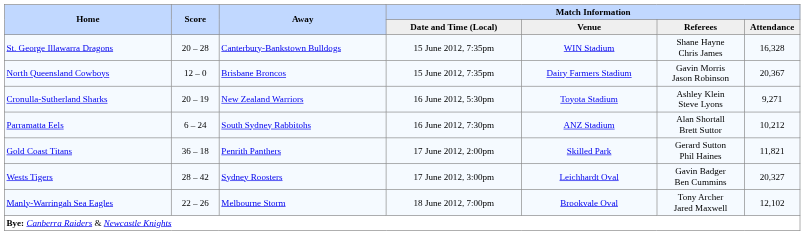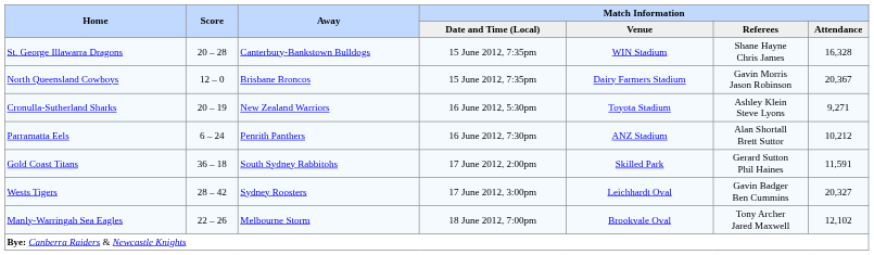 <table border="1" cellpadding="3" cellspacing="0" style="border-collapse:collapse; font-size:90%; width:100%;">
 <tr style="background:#c1d8ff;">
 <th rowspan="2" style="width:21%;">Home</th>
 <th rowspan="2" style="width:6%;">Score</th>
 <th rowspan="2" style="width:21%;">Away</th>
 <th colspan=6>Match Information</th>
 </tr>
 <tr style="background:#efefef;">
 <th width=17%>Date and Time (Local)</th>
 <th width=17%>Venue</th>
 <th width=11%>Referees</th>
 <th width=7%>Attendance</th>
 </tr>
 <tr style="text-align:center; background:#f5faff;">
 <td align=left> <a href='#'>St. George Illawarra Dragons</a></td>
 <td>20 – 28</td>
 <td align=left> <a href='#'>Canterbury-Bankstown Bulldogs</a></td>
 <td>15 June 2012, 7:35pm</td>
 <td><a href='#'>WIN Stadium</a></td>
 <td>Shane Hayne <br> Chris James</td>
 <td>16,328</td>
 </tr>
 <tr style="text-align:center; background:#f5faff;">
 <td align=left> <a href='#'>North Queensland Cowboys</a></td>
 <td>12 – 0</td>
 <td align=left> <a href='#'>Brisbane Broncos</a></td>
 <td>15 June 2012, 7:35pm</td>
 <td><a href='#'>Dairy Farmers Stadium</a></td>
 <td>Gavin Morris <br> Jason Robinson</td>
 <td>20,367</td>
 </tr>
 <tr style="text-align:center; background:#f5faff;">
 <td align=left> <a href='#'>Cronulla-Sutherland Sharks</a></td>
 <td>20 – 19</td>
 <td align=left> <a href='#'>New Zealand Warriors</a></td>
 <td>16 June 2012, 5:30pm</td>
 <td><a href='#'>Toyota Stadium</a></td>
 <td>Ashley Klein <br> Steve Lyons</td>
 <td>9,271</td>
 </tr>
 <tr style="text-align:center; background:#f5faff;">
 <td align=left> <a href='#'>Parramatta Eels</a></td>
 <td>6 – 24</td>
-<td align=left> <a href='#'>South Sydney Rabbitohs</a></td>
+<td align=left> <a href='#'>Penrith Panthers</a></td>
 <td>16 June 2012, 7:30pm</td>
 <td><a href='#'>ANZ Stadium</a></td>
 <td>Alan Shortall <br> Brett Suttor</td>
 <td>10,212</td>
 </tr>
 <tr style="text-align:center; background:#f5faff;">
 <td align=left> <a href='#'>Gold Coast Titans</a></td>
 <td>36 – 18</td>
-<td align=left> <a href='#'>Penrith Panthers</a></td>
+<td align=left> <a href='#'>South Sydney Rabbitohs</a></td>
 <td>17 June 2012, 2:00pm</td>
 <td><a href='#'>Skilled Park</a></td>
 <td>Gerard Sutton <br> Phil Haines</td>
-<td>11,821</td>
+<td>11,591</td>
 </tr>
 <tr style="text-align:center; background:#f5faff;">
 <td align=left> <a href='#'>Wests Tigers</a></td>
 <td>28 – 42</td>
 <td align=left> <a href='#'>Sydney Roosters</a></td>
 <td>17 June 2012, 3:00pm</td>
 <td><a href='#'>Leichhardt Oval</a></td>
 <td>Gavin Badger <br> Ben Cummins</td>
 <td>20,327</td>
 </tr>
 <tr style="text-align:center; background:#f5faff;">
 <td align=left> <a href='#'>Manly-Warringah Sea Eagles</a></td>
 <td>22 – 26</td>
 <td align=left> <a href='#'>Melbourne Storm</a></td>
 <td>18 June 2012, 7:00pm</td>
 <td><a href='#'>Brookvale Oval</a></td>
 <td>Tony Archer <br> Jared Maxwell</td>
 <td>12,102</td>
 </tr>
 <tr>
 <td colspan="7" style="text-align:left;"><strong>Bye:</strong>  <em><a href='#'>Canberra Raiders</a></em> &  <em><a href='#'>Newcastle Knights</a></em></td>
 </tr>
 </table>
